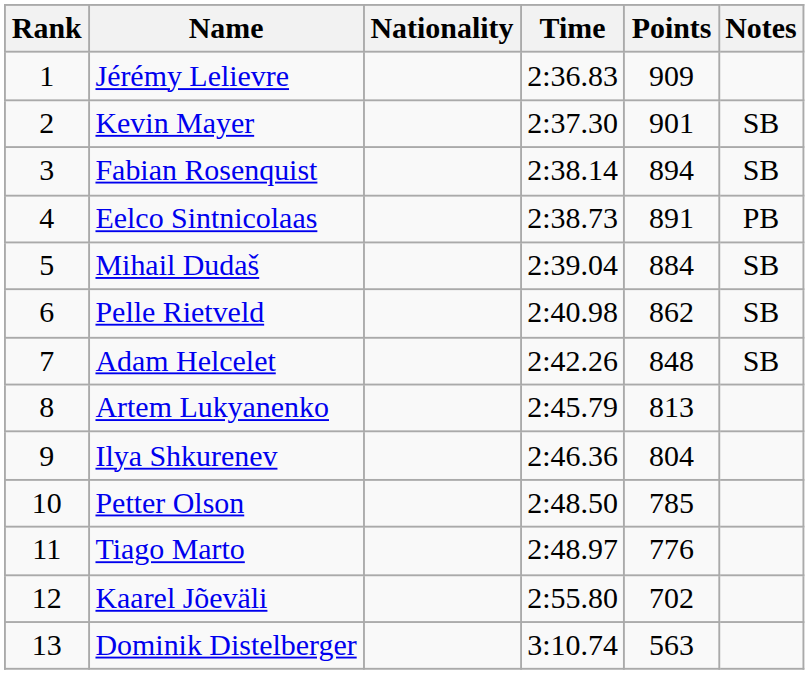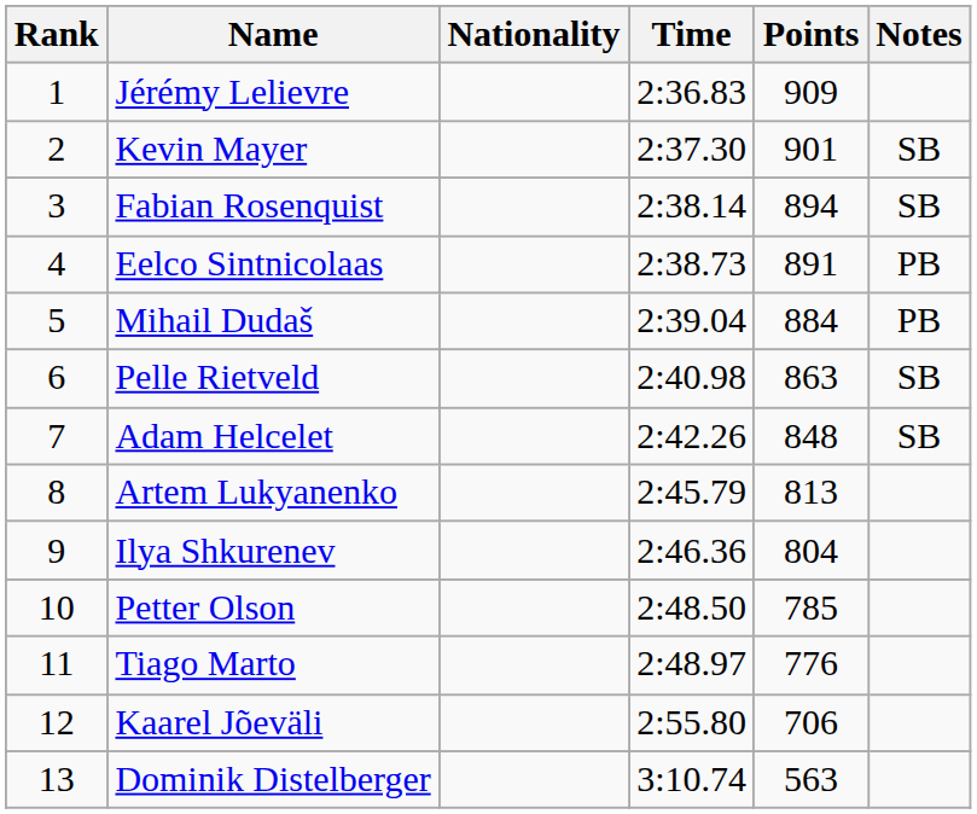 <table class="wikitable sortable" style="text-align:center">
 <tr>
 <th>Rank</th>
 <th>Name</th>
 <th>Nationality</th>
 <th>Time</th>
 <th>Points</th>
 <th>Notes</th>
 </tr>
 <tr>
 <td>1</td>
 <td align=left><a href='#'>Jérémy Lelievre</a></td>
 <td align=left></td>
 <td>2:36.83</td>
 <td>909</td>
 <td></td>
 </tr>
 <tr>
 <td>2</td>
 <td align=left><a href='#'>Kevin Mayer</a></td>
 <td align=left></td>
 <td>2:37.30</td>
 <td>901</td>
 <td>SB</td>
 </tr>
 <tr>
 <td>3</td>
 <td align=left><a href='#'>Fabian Rosenquist</a></td>
 <td align=left></td>
 <td>2:38.14</td>
 <td>894</td>
 <td>SB</td>
 </tr>
 <tr>
 <td>4</td>
 <td align=left><a href='#'>Eelco Sintnicolaas</a></td>
 <td align=left></td>
 <td>2:38.73</td>
 <td>891</td>
 <td>PB</td>
 </tr>
 <tr>
 <td>5</td>
 <td align=left><a href='#'>Mihail Dudaš</a></td>
 <td align=left></td>
 <td>2:39.04</td>
 <td>884</td>
-<td>SB</td>
+<td>PB</td>
 </tr>
 <tr>
 <td>6</td>
 <td align=left><a href='#'>Pelle Rietveld</a></td>
 <td align=left></td>
 <td>2:40.98</td>
-<td>862</td>
+<td>863</td>
 <td>SB</td>
 </tr>
 <tr>
 <td>7</td>
 <td align=left><a href='#'>Adam Helcelet</a></td>
 <td align=left></td>
 <td>2:42.26</td>
 <td>848</td>
 <td>SB</td>
 </tr>
 <tr>
 <td>8</td>
 <td align=left><a href='#'>Artem Lukyanenko</a></td>
 <td align=left></td>
 <td>2:45.79</td>
 <td>813</td>
 <td></td>
 </tr>
 <tr>
 <td>9</td>
 <td align=left><a href='#'>Ilya Shkurenev</a></td>
 <td align=left></td>
 <td>2:46.36</td>
 <td>804</td>
 <td></td>
 </tr>
 <tr>
 <td>10</td>
 <td align=left><a href='#'>Petter Olson</a></td>
 <td align=left></td>
 <td>2:48.50</td>
 <td>785</td>
 <td></td>
 </tr>
 <tr>
 <td>11</td>
 <td align=left><a href='#'>Tiago Marto</a></td>
 <td align=left></td>
 <td>2:48.97</td>
 <td>776</td>
 <td></td>
 </tr>
 <tr>
 <td>12</td>
 <td align=left><a href='#'>Kaarel Jõeväli</a></td>
 <td align=left></td>
 <td>2:55.80</td>
-<td>702</td>
+<td>706</td>
 <td></td>
 </tr>
 <tr>
 <td>13</td>
 <td align=left><a href='#'>Dominik Distelberger</a></td>
 <td align=left></td>
 <td>3:10.74</td>
 <td>563</td>
 <td></td>
 </tr>
 </table>
